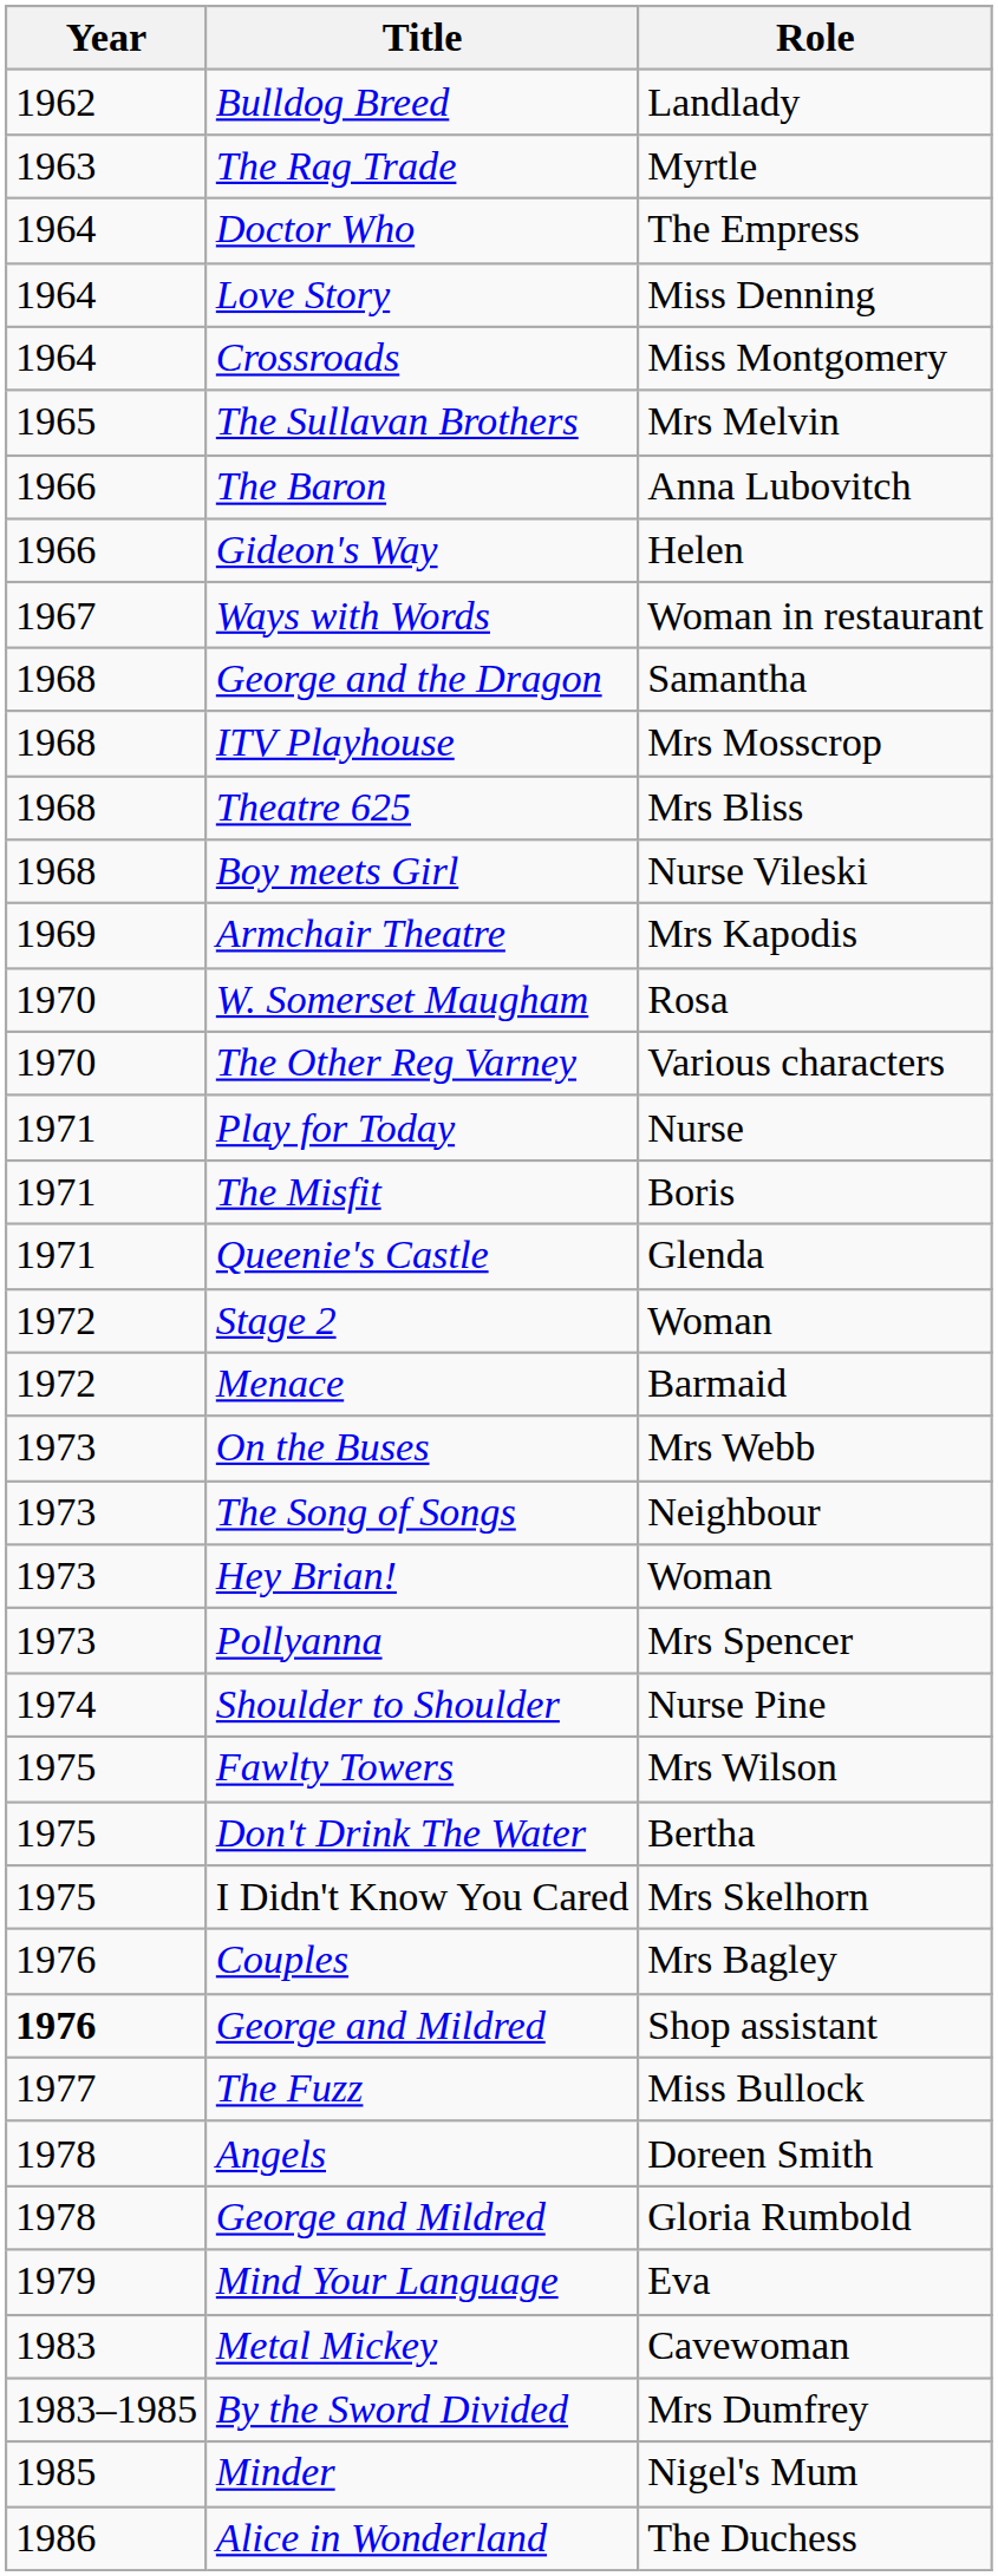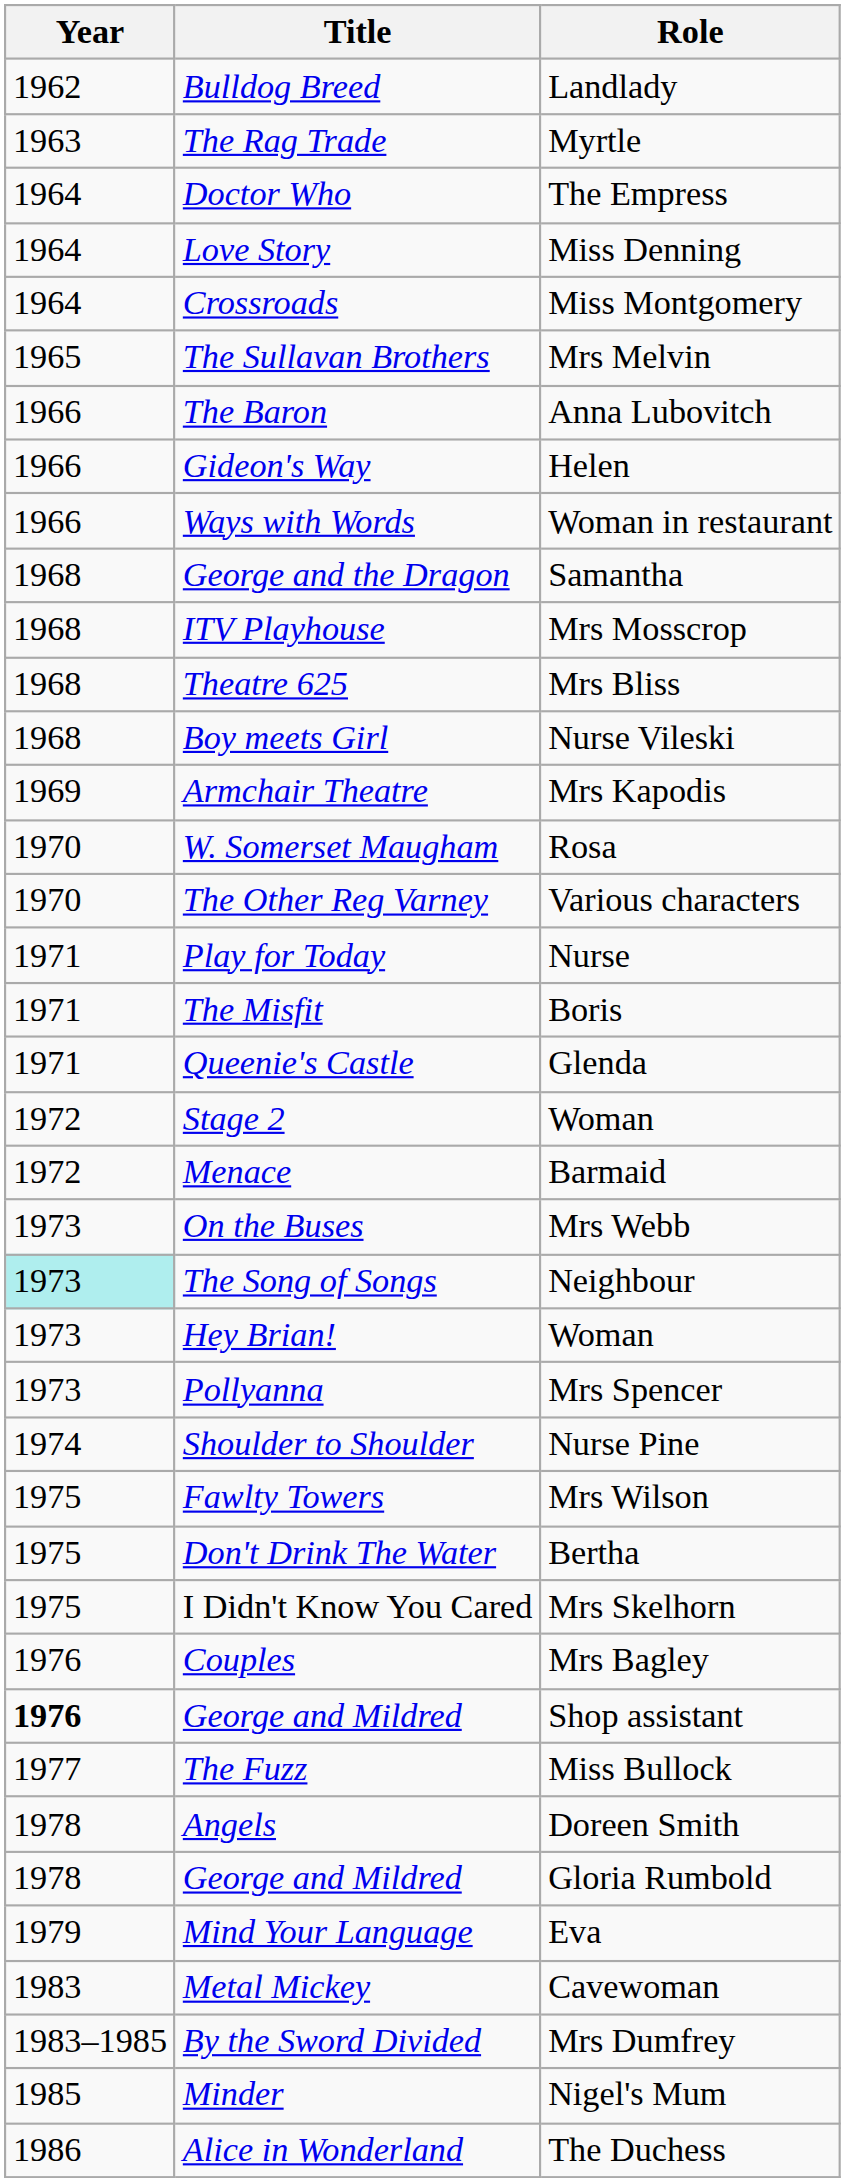 <table class="wikitable">
 <tr>
 <th>Year</th>
 <th>Title</th>
 <th>Role</th>
 </tr>
 <tr>
 <td>1962</td>
 <td><em><a href='#'>Bulldog Breed</a></em></td>
 <td>Landlady</td>
 </tr>
 <tr>
 <td>1963</td>
 <td><em><a href='#'>The Rag Trade</a></em></td>
 <td>Myrtle</td>
 </tr>
 <tr>
 <td>1964</td>
 <td><em><a href='#'>Doctor Who</a></em></td>
 <td>The Empress</td>
 </tr>
 <tr>
 <td>1964</td>
 <td><em><a href='#'>Love Story</a></em></td>
 <td>Miss Denning</td>
 </tr>
 <tr>
 <td>1964</td>
 <td><em><a href='#'>Crossroads</a></em></td>
 <td>Miss Montgomery</td>
 </tr>
 <tr>
 <td>1965</td>
 <td><em><a href='#'>The Sullavan Brothers</a></em></td>
 <td>Mrs Melvin</td>
 </tr>
 <tr>
 <td>1966</td>
 <td><em><a href='#'>The Baron</a></em></td>
 <td>Anna Lubovitch</td>
 </tr>
 <tr>
 <td>1966</td>
 <td><em><a href='#'>Gideon's Way</a></em></td>
 <td>Helen</td>
 </tr>
 <tr>
-<td>1967</td>
+<td>1966</td>
 <td><em><a href='#'>Ways with Words</a></em></td>
 <td>Woman in restaurant</td>
 </tr>
 <tr>
 <td>1968</td>
 <td><em><a href='#'>George and the Dragon</a></em></td>
 <td>Samantha</td>
 </tr>
 <tr>
 <td>1968</td>
 <td><em><a href='#'>ITV Playhouse</a></em></td>
 <td>Mrs Mosscrop</td>
 </tr>
 <tr>
 <td>1968</td>
 <td><em><a href='#'>Theatre 625</a></em></td>
 <td>Mrs Bliss</td>
 </tr>
 <tr>
 <td>1968</td>
 <td><em><a href='#'>Boy meets Girl</a></em></td>
 <td>Nurse Vileski</td>
 </tr>
 <tr>
 <td>1969</td>
 <td><em><a href='#'>Armchair Theatre</a></em></td>
 <td>Mrs Kapodis</td>
 </tr>
 <tr>
 <td>1970</td>
 <td><em><a href='#'>W. Somerset Maugham</a></em></td>
 <td>Rosa</td>
 </tr>
 <tr>
 <td>1970</td>
 <td><em><a href='#'>The Other Reg Varney</a></em></td>
 <td>Various characters</td>
 </tr>
 <tr>
 <td>1971</td>
 <td><em><a href='#'>Play for Today</a></em></td>
 <td>Nurse</td>
 </tr>
 <tr>
 <td>1971</td>
 <td><em><a href='#'>The Misfit</a></em></td>
 <td>Boris</td>
 </tr>
 <tr>
 <td>1971</td>
 <td><em><a href='#'>Queenie's Castle</a></em></td>
 <td>Glenda</td>
 </tr>
 <tr>
 <td>1972</td>
 <td><em><a href='#'>Stage 2</a></em></td>
 <td>Woman</td>
 </tr>
 <tr>
 <td>1972</td>
 <td><em><a href='#'>Menace</a></em></td>
 <td>Barmaid</td>
 </tr>
 <tr>
 <td>1973</td>
 <td><em><a href='#'>On the Buses</a></em></td>
 <td>Mrs Webb</td>
 </tr>
 <tr>
-<td>1973</td>
+<td style="background: paleturquoise;">1973</td>
 <td><em><a href='#'>The Song of Songs</a></em></td>
 <td>Neighbour</td>
 </tr>
 <tr>
 <td>1973</td>
 <td><em><a href='#'>Hey Brian!</a></em></td>
 <td>Woman</td>
 </tr>
 <tr>
 <td>1973</td>
 <td><em><a href='#'>Pollyanna</a></em></td>
 <td>Mrs Spencer</td>
 </tr>
 <tr>
 <td>1974</td>
 <td><em><a href='#'>Shoulder to Shoulder</a></em></td>
 <td>Nurse Pine</td>
 </tr>
 <tr>
 <td>1975</td>
 <td><em><a href='#'>Fawlty Towers</a></em></td>
 <td>Mrs Wilson</td>
 </tr>
 <tr>
 <td>1975</td>
 <td><em><a href='#'>Don't Drink The Water</a></em></td>
 <td>Bertha</td>
 </tr>
 <tr>
 <td>1975</td>
 <td>I Didn't Know You Cared</td>
 <td>Mrs Skelhorn</td>
 </tr>
 <tr>
 <td>1976</td>
 <td><em><a href='#'>Couples</a></em></td>
 <td>Mrs Bagley</td>
 </tr>
 <tr>
 <td><strong>1976</strong></td>
 <td><em><a href='#'>George and Mildred</a></em></td>
 <td>Shop assistant</td>
 </tr>
 <tr>
 <td>1977</td>
 <td><em><a href='#'>The Fuzz</a></em></td>
 <td>Miss Bullock</td>
 </tr>
 <tr>
 <td>1978</td>
 <td><em><a href='#'>Angels</a></em></td>
 <td>Doreen Smith</td>
 </tr>
 <tr>
 <td>1978</td>
 <td><em><a href='#'>George and Mildred</a></em></td>
 <td>Gloria Rumbold</td>
 </tr>
 <tr>
 <td>1979</td>
 <td><em><a href='#'>Mind Your Language</a></em></td>
 <td>Eva</td>
 </tr>
 <tr>
 <td>1983</td>
 <td><em><a href='#'>Metal Mickey</a></em></td>
 <td>Cavewoman</td>
 </tr>
 <tr>
 <td>1983–1985</td>
 <td><em><a href='#'>By the Sword Divided</a></em></td>
 <td>Mrs Dumfrey</td>
 </tr>
 <tr>
 <td>1985</td>
 <td><em><a href='#'>Minder</a></em></td>
 <td>Nigel's Mum</td>
 </tr>
 <tr>
 <td>1986</td>
 <td><em><a href='#'>Alice in Wonderland</a></em></td>
 <td>The Duchess</td>
 </tr>
 </table>
